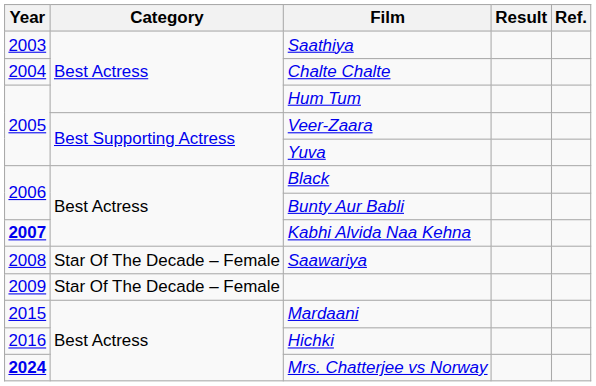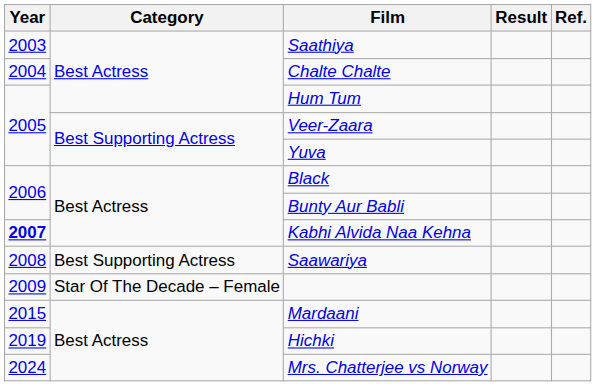 <table class="wikitable">
 <tr>
 <th>Year</th>
 <th>Category</th>
 <th>Film</th>
 <th>Result</th>
 <th>Ref.</th>
 </tr>
 <tr>
 <td><a href='#'>2003</a></td>
 <td rowspan="3"><a href='#'>Best Actress</a></td>
 <td><em><a href='#'>Saathiya</a></em></td>
 <td></td>
 <td></td>
 </tr>
 <tr>
 <td><a href='#'>2004</a></td>
 <td><em><a href='#'>Chalte Chalte</a></em></td>
 <td></td>
 <td></td>
 </tr>
 <tr>
 <td rowspan="3"><a href='#'>2005</a></td>
 <td><em><a href='#'>Hum Tum</a></em></td>
 <td></td>
 <td></td>
 </tr>
 <tr>
 <td rowspan="2"><a href='#'>Best Supporting Actress</a></td>
 <td><em><a href='#'>Veer-Zaara</a></em></td>
 <td></td>
 <td></td>
 </tr>
 <tr>
 <td><em><a href='#'>Yuva</a></em></td>
 <td></td>
 <td></td>
 </tr>
 <tr>
 <td rowspan="2"><a href='#'>2006</a></td>
 <td rowspan="3">Best Actress</td>
 <td><em><a href='#'>Black</a></em></td>
 <td></td>
 <td></td>
 </tr>
 <tr>
 <td><em><a href='#'>Bunty Aur Babli</a></em></td>
 <td></td>
 <td></td>
 </tr>
 <tr>
 <td><strong><a href='#'>2007</a></strong></td>
 <td><em><a href='#'>Kabhi Alvida Naa Kehna</a></em></td>
 <td></td>
 <td></td>
 </tr>
 <tr>
 <td><a href='#'>2008</a></td>
-<td>Star Of The Decade – Female</td>
+<td>Best Supporting Actress</td>
 <td><em><a href='#'>Saawariya</a></em></td>
 <td></td>
 <td></td>
 </tr>
 <tr>
 <td><a href='#'>2009</a></td>
 <td>Star Of The Decade – Female</td>
 <td></td>
 <td></td>
 <td></td>
 </tr>
 <tr>
 <td><a href='#'>2015</a></td>
 <td rowspan="3">Best Actress</td>
 <td><em><a href='#'>Mardaani</a></em></td>
 <td></td>
 <td></td>
 </tr>
 <tr>
-<td><a href='#'>2016</a></td>
+<td><a href='#'>2019</a></td>
 <td><em><a href='#'>Hichki</a></em></td>
 <td></td>
 <td></td>
 </tr>
 <tr>
-<td><strong><a href='#'>2024</a></strong></td>
+<td><a href='#'>2024</a></td>
 <td><em><a href='#'>Mrs. Chatterjee vs Norway</a></em></td>
 <td></td>
 <td></td>
 </tr>
 </table>
